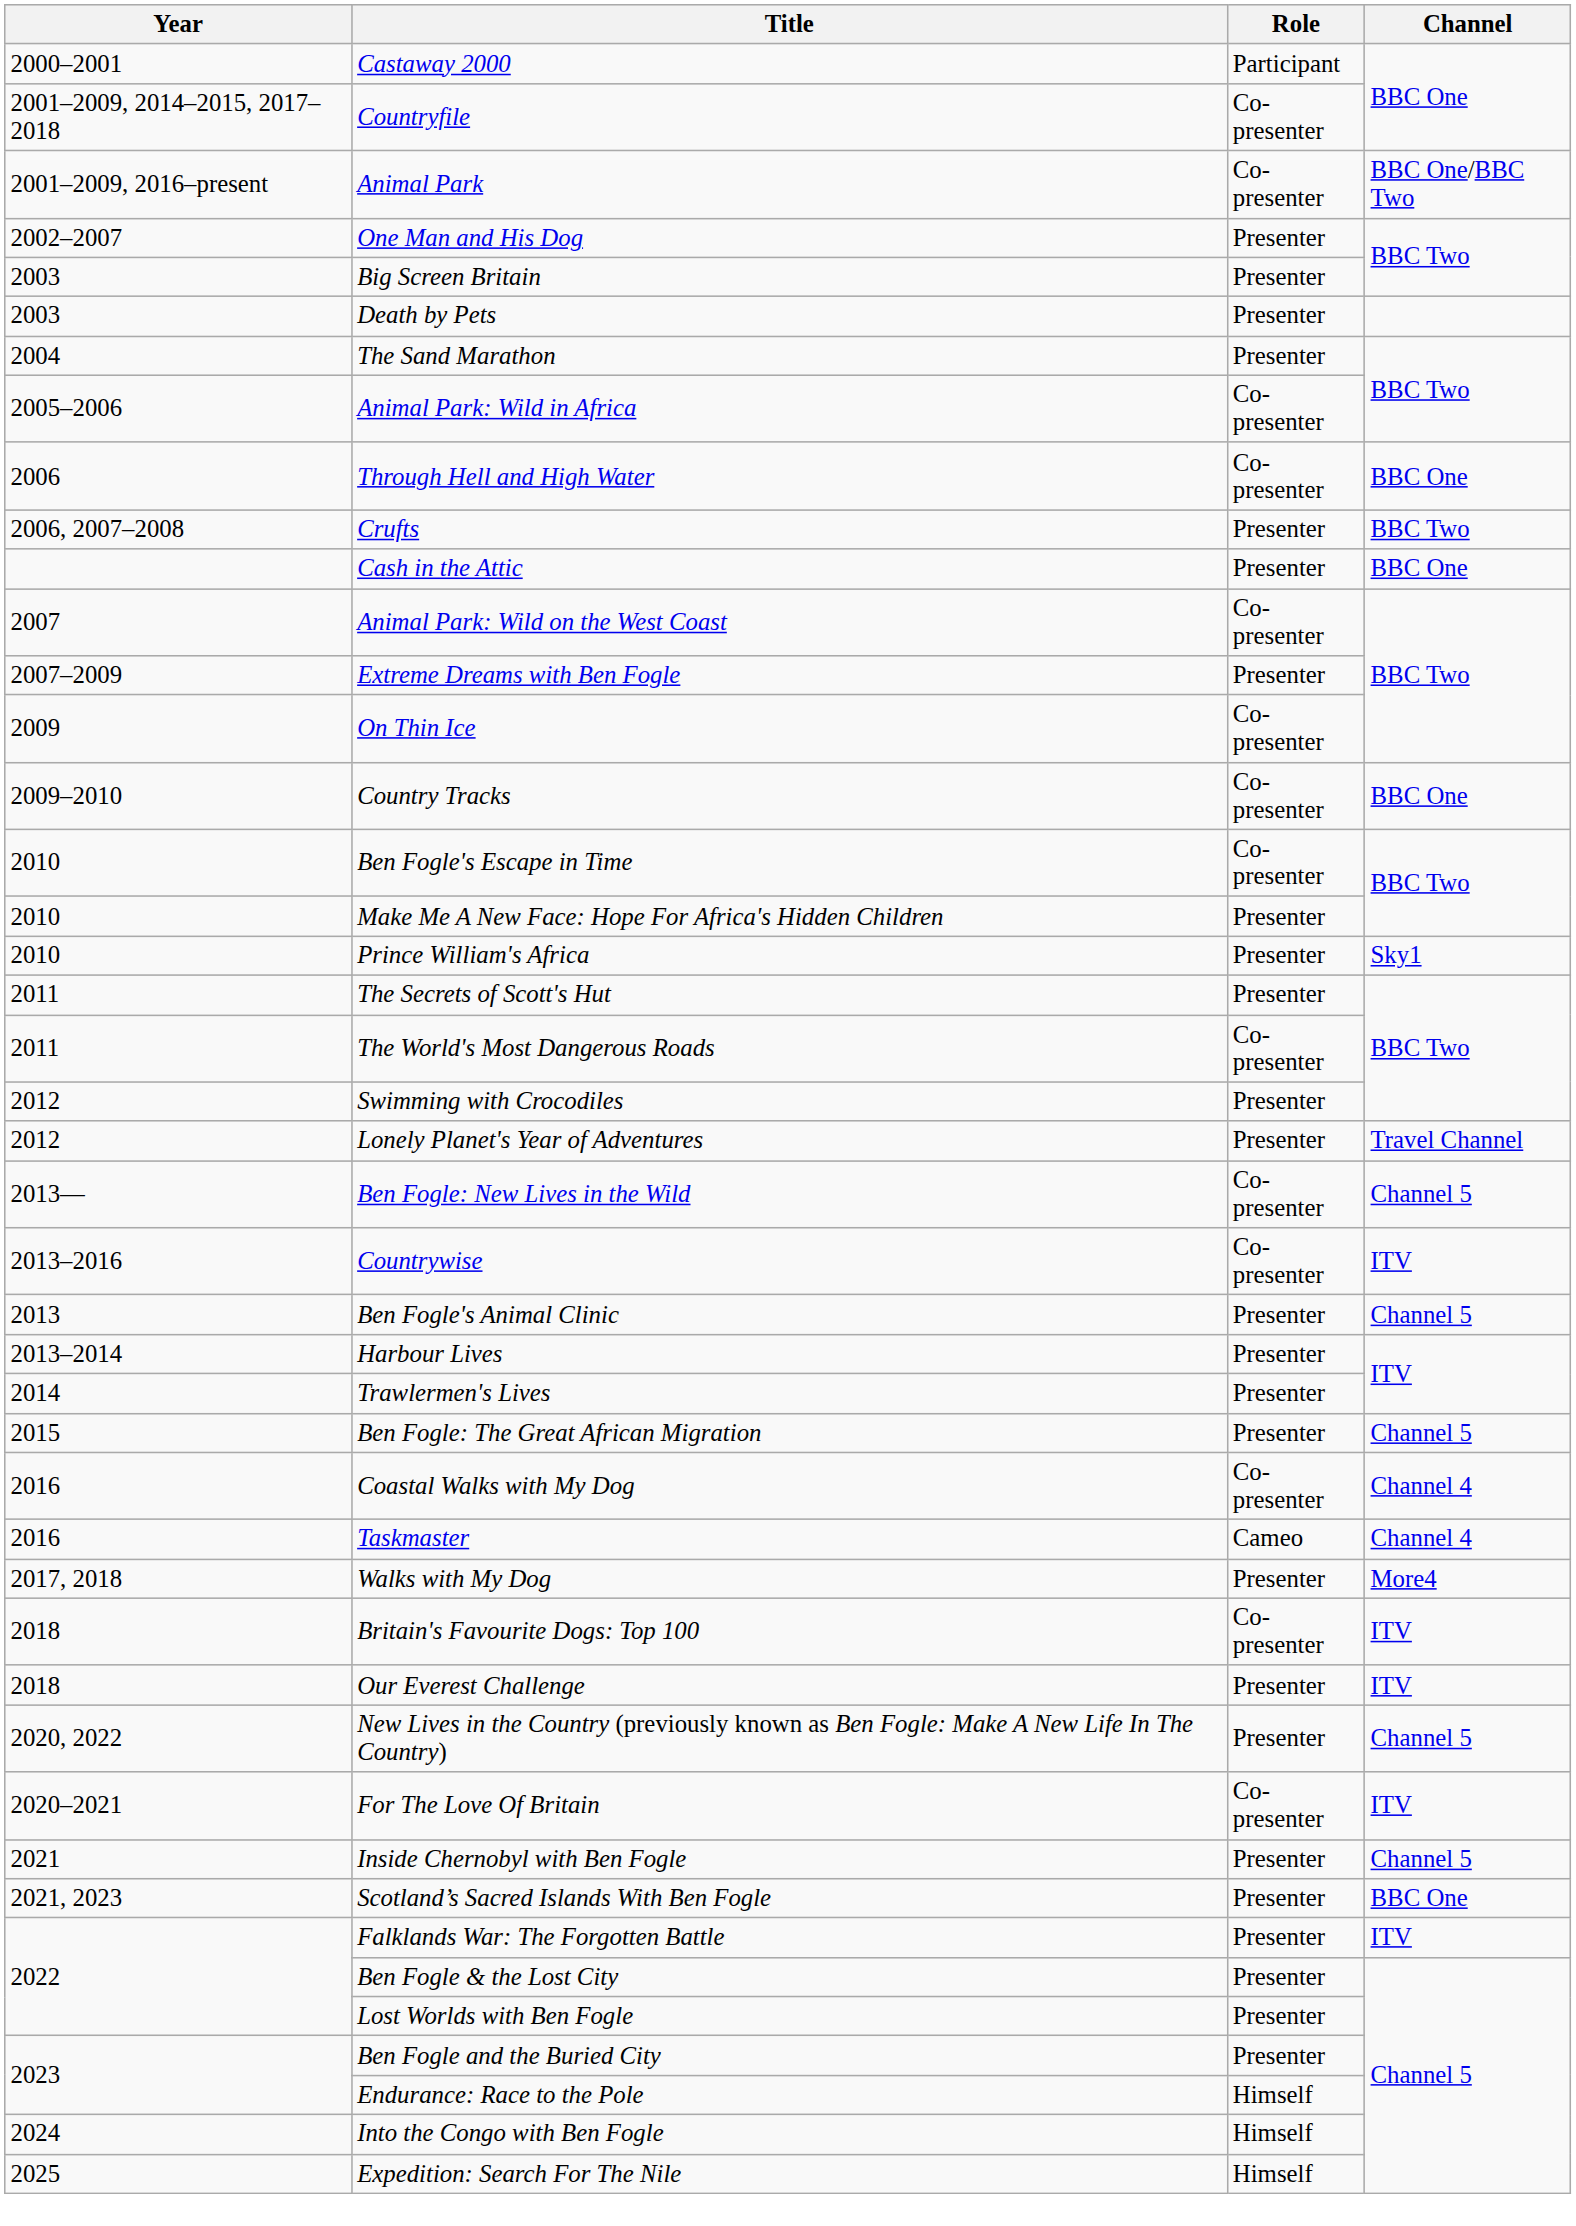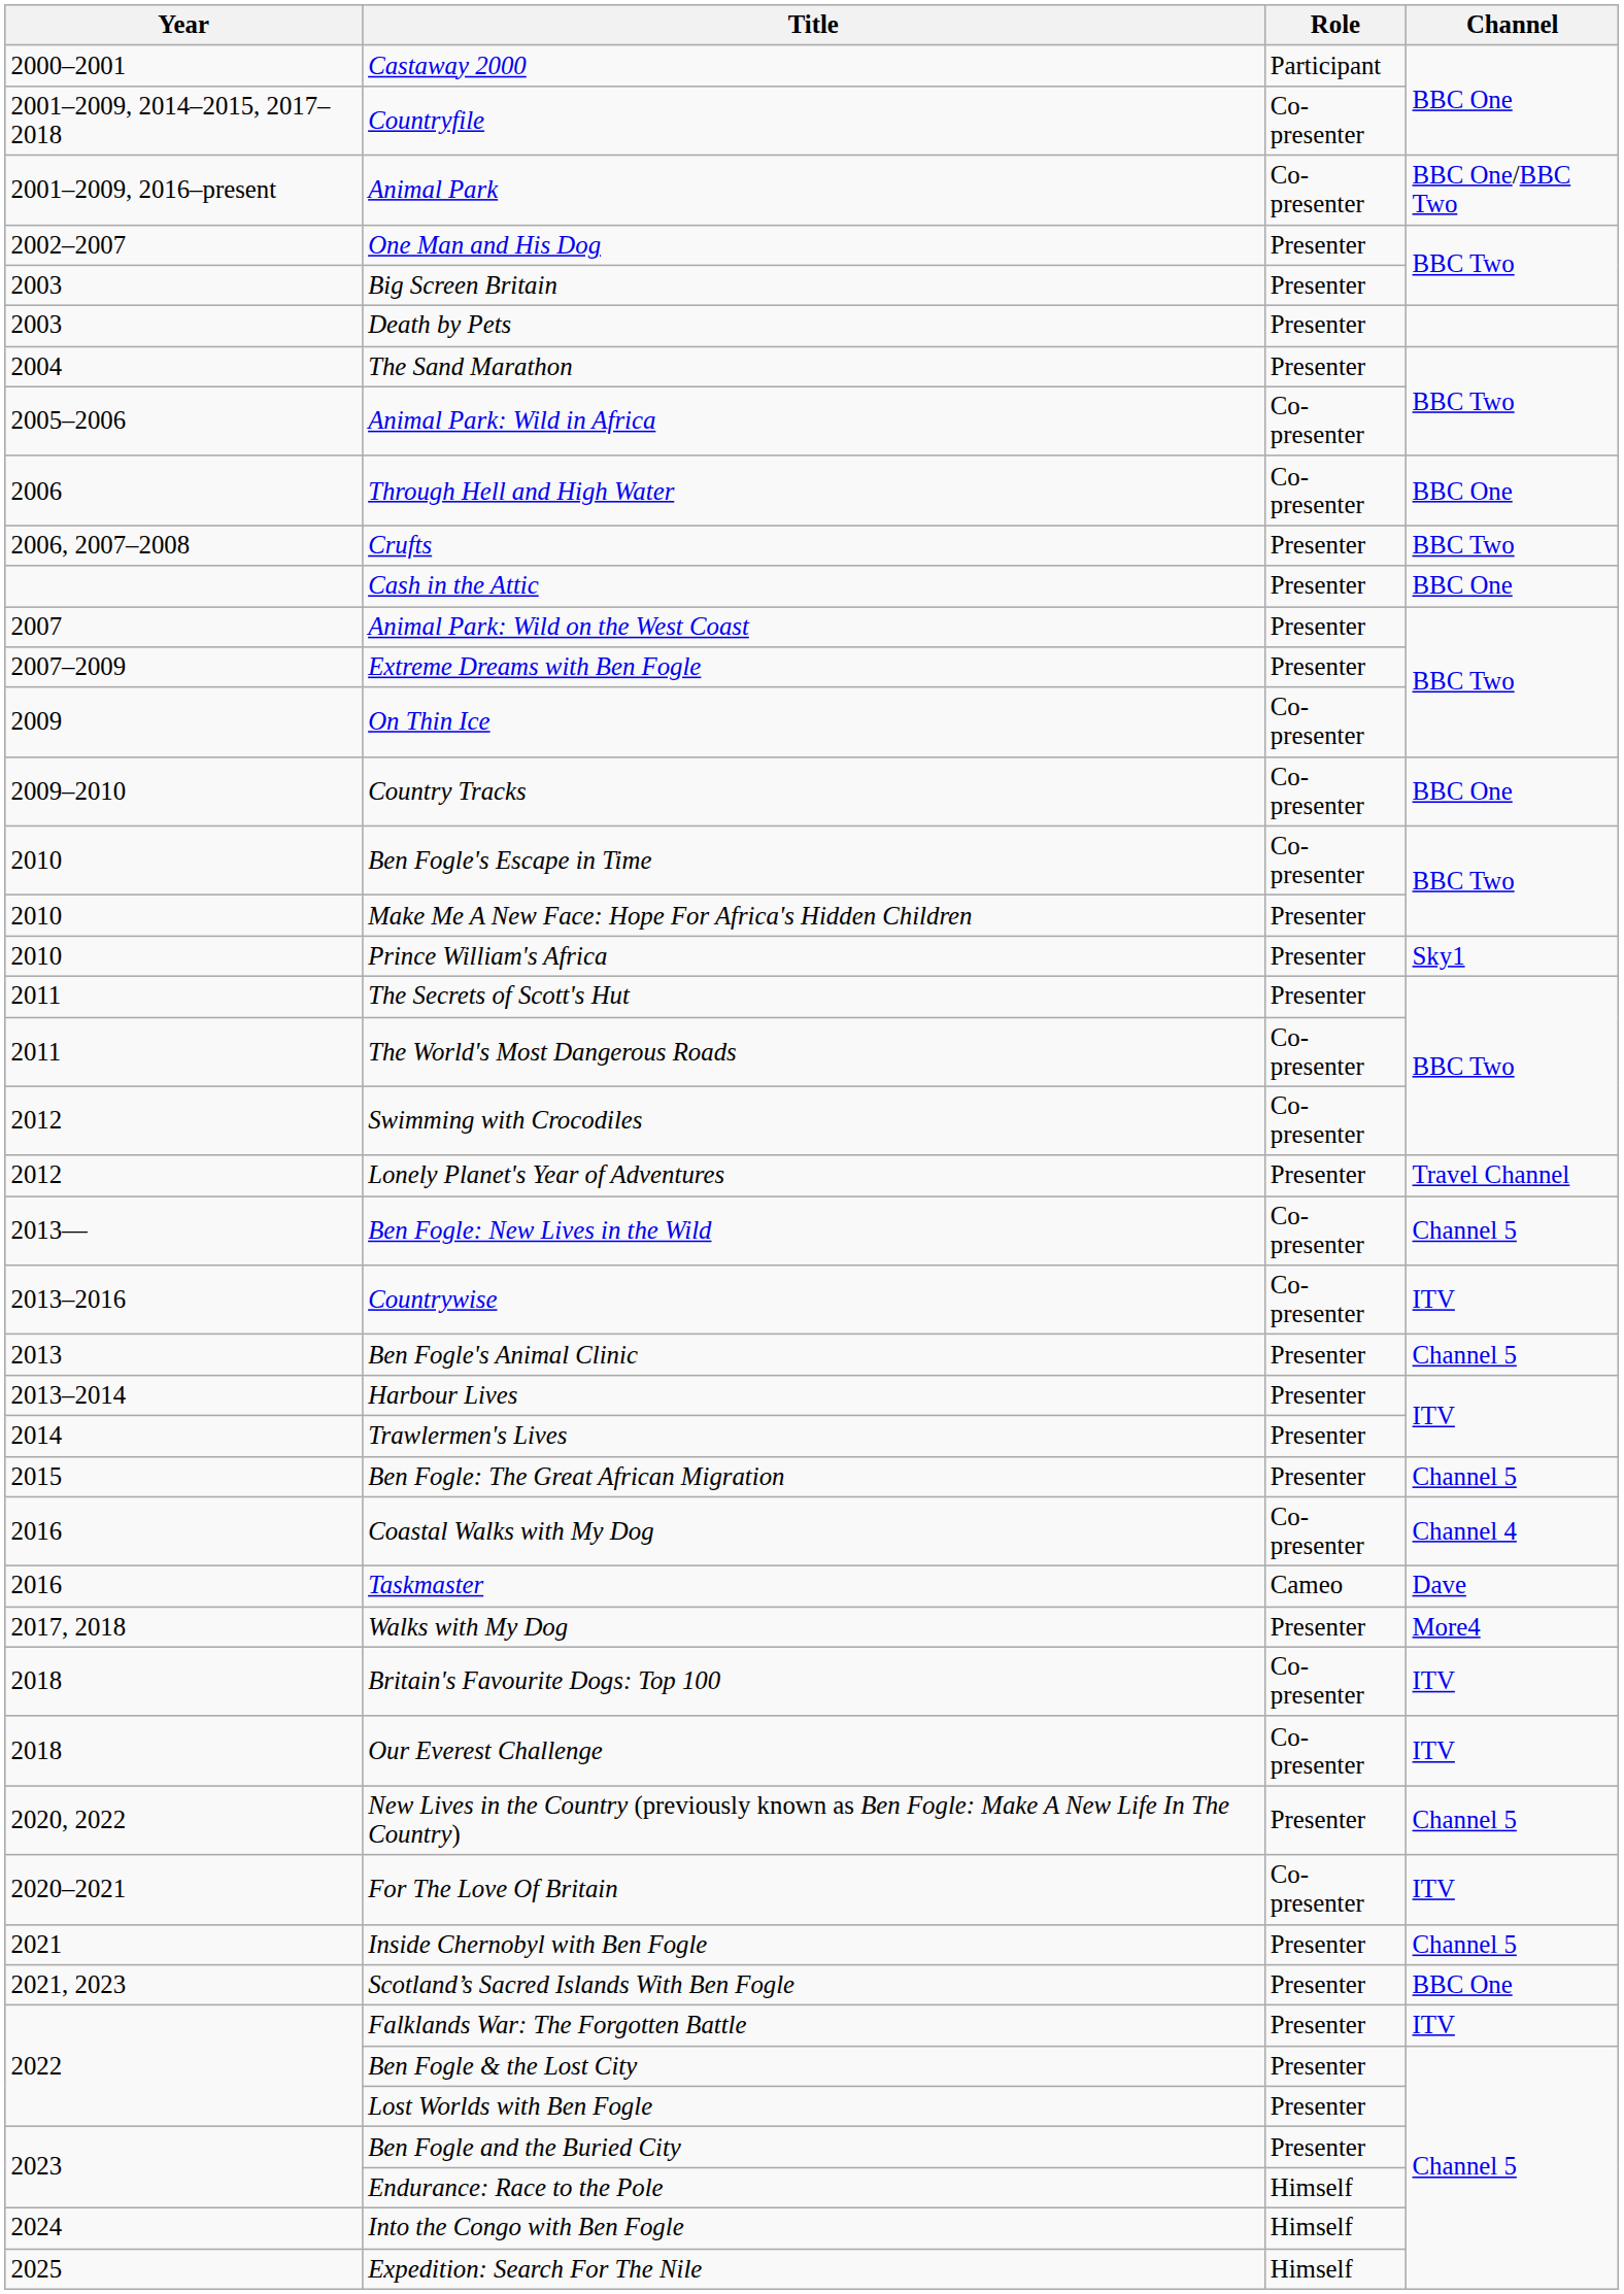 <table class="wikitable"  style="width:80%;">
 <tr style="text-align:center;">
 <th>Year</th>
 <th>Title</th>
 <th>Role</th>
 <th>Channel</th>
 </tr>
 <tr>
 <td>2000–2001</td>
 <td><em><a href='#'>Castaway 2000</a></em></td>
 <td>Participant</td>
 <td rowspan=2><a href='#'>BBC One</a></td>
 </tr>
 <tr>
 <td>2001–2009, 2014–2015, 2017–2018</td>
 <td><em><a href='#'>Countryfile</a></em></td>
 <td>Co-presenter</td>
 </tr>
 <tr>
 <td>2001–2009, 2016–present</td>
 <td><em><a href='#'>Animal Park</a></em></td>
 <td>Co-presenter</td>
 <td><a href='#'>BBC One</a>/<a href='#'>BBC Two</a></td>
 </tr>
 <tr>
 <td>2002–2007</td>
 <td><em><a href='#'>One Man and His Dog</a></em></td>
 <td>Presenter</td>
 <td rowspan=2><a href='#'>BBC Two</a></td>
 </tr>
 <tr>
 <td>2003</td>
 <td><em>Big Screen Britain</em></td>
 <td>Presenter</td>
 </tr>
 <tr>
 <td>2003</td>
 <td><em>Death by Pets</em></td>
 <td>Presenter</td>
 <td></td>
 </tr>
 <tr>
 <td>2004</td>
 <td><em>The Sand Marathon</em></td>
 <td>Presenter</td>
 <td rowspan=2><a href='#'>BBC Two</a></td>
 </tr>
 <tr>
 <td>2005–2006</td>
 <td><em><a href='#'>Animal Park: Wild in Africa</a></em></td>
 <td>Co-presenter</td>
 </tr>
 <tr>
 <td>2006</td>
 <td><em><a href='#'>Through Hell and High Water</a></em></td>
 <td>Co-presenter</td>
 <td><a href='#'>BBC One</a></td>
 </tr>
 <tr>
 <td>2006, 2007–2008</td>
 <td><em><a href='#'>Crufts</a></em></td>
 <td>Presenter</td>
 <td><a href='#'>BBC Two</a></td>
 </tr>
 <tr>
 <td></td>
 <td><em><a href='#'>Cash in the Attic</a></em></td>
 <td>Presenter</td>
 <td><a href='#'>BBC One</a></td>
 </tr>
 <tr>
 <td>2007</td>
 <td><em><a href='#'>Animal Park: Wild on the West Coast</a></em></td>
-<td>Co-presenter</td>
+<td>Presenter</td>
 <td rowspan=3><a href='#'>BBC Two</a></td>
 </tr>
 <tr>
 <td>2007–2009</td>
 <td><em><a href='#'>Extreme Dreams with Ben Fogle</a></em></td>
 <td>Presenter</td>
 </tr>
 <tr>
 <td>2009</td>
 <td><em><a href='#'>On Thin Ice</a></em></td>
 <td>Co-presenter</td>
 </tr>
 <tr>
 <td>2009–2010</td>
 <td><em>Country Tracks</em></td>
 <td>Co-presenter</td>
 <td><a href='#'>BBC One</a></td>
 </tr>
 <tr>
 <td>2010</td>
 <td><em>Ben Fogle's Escape in Time</em></td>
 <td>Co-presenter</td>
 <td rowspan=2><a href='#'>BBC Two</a></td>
 </tr>
 <tr>
 <td>2010</td>
 <td><em>Make Me A New Face: Hope For Africa's Hidden Children</em></td>
 <td>Presenter</td>
 </tr>
 <tr>
 <td>2010</td>
 <td><em>Prince William's Africa</em></td>
 <td>Presenter</td>
 <td><a href='#'>Sky1</a></td>
 </tr>
 <tr>
 <td>2011</td>
 <td><em>The Secrets of Scott's Hut</em></td>
 <td>Presenter</td>
 <td rowspan=3><a href='#'>BBC Two</a></td>
 </tr>
 <tr>
 <td>2011</td>
 <td><em>The World's Most Dangerous Roads</em></td>
 <td>Co-presenter</td>
 </tr>
 <tr>
 <td>2012</td>
 <td><em>Swimming with Crocodiles</em></td>
-<td>Presenter</td>
+<td>Co-presenter</td>
 </tr>
 <tr>
 <td>2012</td>
 <td><em>Lonely Planet's Year of Adventures</em></td>
 <td>Presenter</td>
 <td><a href='#'>Travel Channel</a></td>
 </tr>
 <tr>
 <td>2013—</td>
 <td><em><a href='#'>Ben Fogle: New Lives in the Wild</a></em></td>
 <td>Co-presenter</td>
 <td><a href='#'>Channel 5</a></td>
 </tr>
 <tr>
 <td>2013–2016</td>
 <td><em><a href='#'>Countrywise</a></em></td>
 <td>Co-presenter</td>
 <td><a href='#'>ITV</a></td>
 </tr>
 <tr>
 <td>2013</td>
 <td><em>Ben Fogle's Animal Clinic</em></td>
 <td>Presenter</td>
 <td><a href='#'>Channel 5</a></td>
 </tr>
 <tr>
 <td>2013–2014</td>
 <td><em>Harbour Lives</em></td>
 <td>Presenter</td>
 <td rowspan=2><a href='#'>ITV</a></td>
 </tr>
 <tr>
 <td>2014</td>
 <td><em>Trawlermen's Lives</em></td>
 <td>Presenter</td>
 </tr>
 <tr>
 <td>2015</td>
 <td><em>Ben Fogle: The Great African Migration</em></td>
 <td>Presenter</td>
 <td><a href='#'>Channel 5</a></td>
 </tr>
 <tr>
 <td>2016</td>
 <td><em>Coastal Walks with My Dog</em></td>
 <td>Co-presenter</td>
 <td><a href='#'>Channel 4</a></td>
 </tr>
 <tr>
 <td>2016</td>
 <td><em><a href='#'>Taskmaster</a></em></td>
 <td>Cameo</td>
-<td><a href='#'>Channel 4</a></td>
+<td><a href='#'>Dave</a></td>
 </tr>
 <tr>
 <td>2017, 2018</td>
 <td><em>Walks with My Dog</em></td>
 <td>Presenter</td>
 <td><a href='#'>More4</a></td>
 </tr>
 <tr>
 <td>2018</td>
 <td><em>Britain's Favourite Dogs: Top 100</em></td>
 <td>Co-presenter</td>
 <td><a href='#'>ITV</a></td>
 </tr>
 <tr>
 <td>2018</td>
 <td><em>Our Everest Challenge</em></td>
-<td>Presenter</td>
+<td>Co-presenter</td>
 <td><a href='#'>ITV</a></td>
 </tr>
 <tr>
 <td>2020, 2022</td>
 <td><em>New Lives in the Country</em> (previously known as <em>Ben Fogle: Make A New Life In The Country</em>)</td>
 <td>Presenter</td>
 <td><a href='#'>Channel 5</a></td>
 </tr>
 <tr>
 <td>2020–2021</td>
 <td><em>For The Love Of Britain</em></td>
 <td>Co-presenter</td>
 <td><a href='#'>ITV</a></td>
 </tr>
 <tr>
 <td>2021</td>
 <td><em>Inside Chernobyl with Ben Fogle</em></td>
 <td>Presenter</td>
 <td><a href='#'>Channel 5</a></td>
 </tr>
 <tr>
 <td>2021, 2023</td>
 <td><em>Scotland’s Sacred Islands With Ben Fogle</em></td>
 <td>Presenter</td>
 <td><a href='#'>BBC One</a></td>
 </tr>
 <tr>
 <td rowspan=3>2022</td>
 <td><em>Falklands War: The Forgotten Battle</em></td>
 <td>Presenter</td>
 <td><a href='#'>ITV</a></td>
 </tr>
 <tr>
 <td><em>Ben Fogle & the Lost City</em></td>
 <td>Presenter</td>
 <td rowspan=6><a href='#'>Channel 5</a></td>
 </tr>
 <tr>
 <td><em>Lost Worlds with Ben Fogle</em></td>
 <td>Presenter</td>
 </tr>
 <tr>
 <td rowspan=2>2023</td>
 <td><em>Ben Fogle and the Buried City</em></td>
 <td>Presenter</td>
 </tr>
 <tr>
 <td><em>Endurance: Race to the Pole</em></td>
 <td>Himself</td>
 </tr>
 <tr>
 <td>2024</td>
 <td><em>Into the Congo with Ben Fogle</em></td>
 <td>Himself</td>
 </tr>
 <tr>
 <td>2025</td>
 <td><em>Expedition: Search For The Nile</em></td>
 <td>Himself</td>
 </tr>
 </table>
